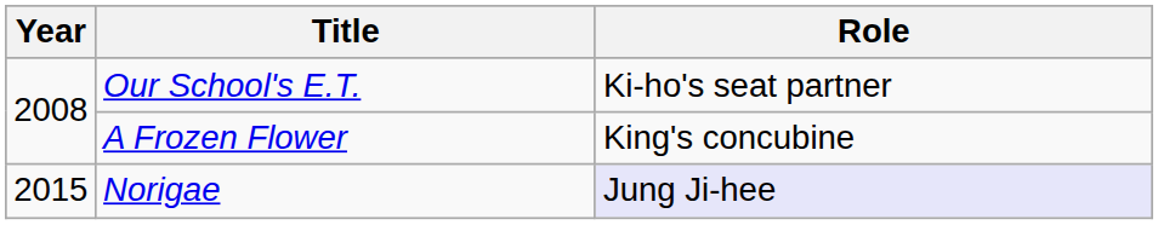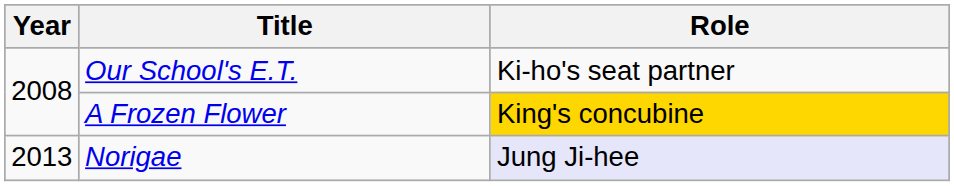 <table class="wikitable" style="width:550px">
 <tr>
 <th width=10>Year</th>
 <th>Title</th>
 <th>Role</th>
 </tr>
 <tr>
 <td rowspan=2>2008</td>
 <td><em><a href='#'>Our School's E.T.</a></em></td>
 <td>Ki-ho's seat partner</td>
 </tr>
 <tr>
 <td><em><a href='#'>A Frozen Flower</a></em></td>
-<td>King's concubine</td>
+<td style="background: gold;">King's concubine</td>
 </tr>
 <tr>
-<td>2015</td>
+<td>2013</td>
 <td><em><a href='#'>Norigae</a></em></td>
 <td style="background: lavender;">Jung Ji-hee</td>
 </tr>
 </table>
